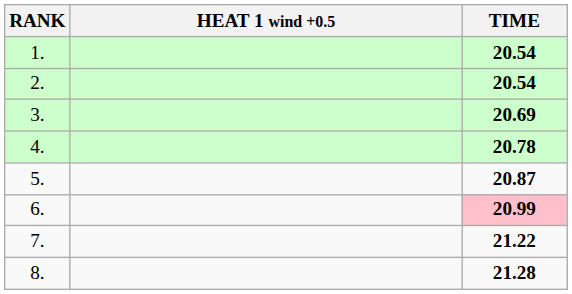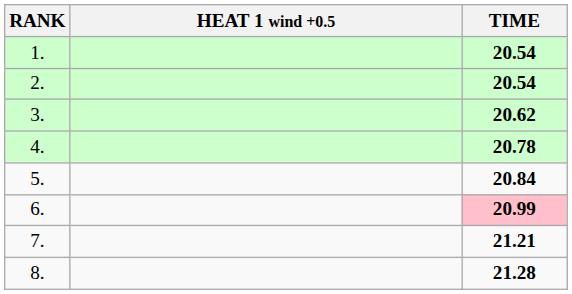 <table class="wikitable" style="border-collapse: collapse; font-size: 90%;">
 <tr>
 <th>RANK</th>
 <th style="width: 20em">HEAT 1 <small>wind +0.5</small></th>
 <th style="width: 5em">TIME</th>
 </tr>
 <tr style="background:#ccffcc;">
 <td align="center">1.</td>
 <td></td>
 <td align="center"><strong>20.54</strong></td>
 </tr>
 <tr style="background:#ccffcc;">
 <td align="center">2.</td>
 <td></td>
 <td align="center"><strong>20.54</strong></td>
 </tr>
 <tr style="background:#ccffcc;">
 <td align="center">3.</td>
 <td></td>
-<td align="center"><strong>20.69</strong></td>
+<td align="center"><strong>20.62</strong></td>
 </tr>
 <tr style="background:#ccffcc;">
 <td align="center">4.</td>
 <td></td>
 <td align="center"><strong>20.78</strong></td>
 </tr>
 <tr>
 <td align="center">5.</td>
 <td></td>
-<td align="center"><strong>20.87</strong></td>
+<td align="center"><strong>20.84</strong></td>
 </tr>
 <tr>
 <td align="center">6.</td>
 <td></td>
 <td align="center" style="background: pink;"><strong>20.99</strong></td>
 </tr>
 <tr>
 <td align="center">7.</td>
 <td></td>
-<td align="center"><strong>21.22</strong></td>
+<td align="center"><strong>21.21</strong></td>
 </tr>
 <tr>
 <td align="center">8.</td>
 <td></td>
 <td align="center"><strong>21.28</strong></td>
 </tr>
 </table>
